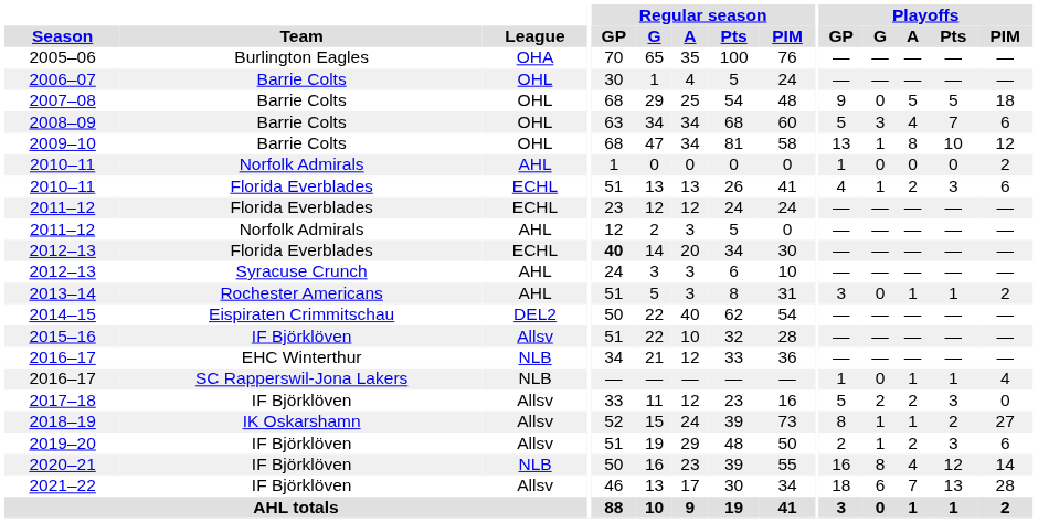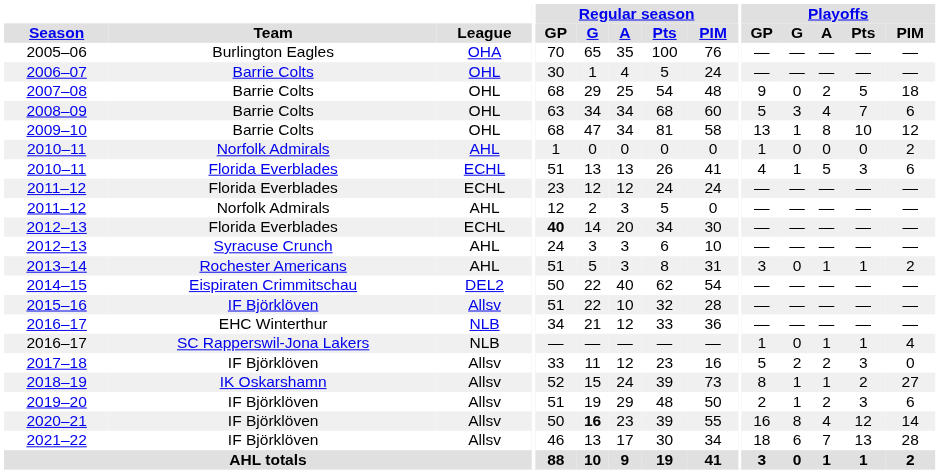 <table border="0" cellpadding="1" cellspacing="0" style="text-align:center; width:60em">
 <tr bgcolor="#e0e0e0">
 <th colspan="3" bgcolor="#ffffff"></th>
 <th rowspan="99" bgcolor="#ffffff"></th>
 <th colspan="5"><a href='#'>Regular season</a></th>
 <th rowspan="99" bgcolor="#ffffff"></th>
 <th colspan="5"><a href='#'>Playoffs</a></th>
 </tr>
 <tr bgcolor="#e0e0e0">
 <th><a href='#'>Season</a></th>
 <th>Team</th>
 <th>League</th>
 <th>GP</th>
 <th><a href='#'>G</a></th>
 <th><a href='#'>A</a></th>
 <th><a href='#'>Pts</a></th>
 <th><a href='#'>PIM</a></th>
 <th>GP</th>
 <th>G</th>
 <th>A</th>
 <th>Pts</th>
 <th>PIM</th>
 </tr>
 <tr>
 <td>2005–06</td>
 <td>Burlington Eagles</td>
 <td><a href='#'>OHA</a></td>
 <td>70</td>
 <td>65</td>
 <td>35</td>
 <td>100</td>
 <td>76</td>
 <td>—</td>
 <td>—</td>
 <td>—</td>
 <td>—</td>
 <td>—</td>
 </tr>
 <tr bgcolor="#f0f0f0">
 <td><a href='#'>2006–07</a></td>
 <td><a href='#'>Barrie Colts</a></td>
 <td><a href='#'>OHL</a></td>
 <td>30</td>
 <td>1</td>
 <td>4</td>
 <td>5</td>
 <td>24</td>
 <td>—</td>
 <td>—</td>
 <td>—</td>
 <td>—</td>
 <td>—</td>
 </tr>
 <tr>
 <td><a href='#'>2007–08</a></td>
 <td>Barrie Colts</td>
 <td>OHL</td>
 <td>68</td>
 <td>29</td>
 <td>25</td>
 <td>54</td>
 <td>48</td>
 <td>9</td>
 <td>0</td>
-<td>5</td>
+<td>2</td>
 <td>5</td>
 <td>18</td>
 </tr>
 <tr bgcolor="#f0f0f0">
 <td><a href='#'>2008–09</a></td>
 <td>Barrie Colts</td>
 <td>OHL</td>
 <td>63</td>
 <td>34</td>
 <td>34</td>
 <td>68</td>
 <td>60</td>
 <td>5</td>
 <td>3</td>
 <td>4</td>
 <td>7</td>
 <td>6</td>
 </tr>
 <tr>
 <td><a href='#'>2009–10</a></td>
 <td>Barrie Colts</td>
 <td>OHL</td>
 <td>68</td>
 <td>47</td>
 <td>34</td>
 <td>81</td>
 <td>58</td>
 <td>13</td>
 <td>1</td>
 <td>8</td>
 <td>10</td>
 <td>12</td>
 </tr>
 <tr bgcolor="#f0f0f0">
 <td><a href='#'>2010–11</a></td>
 <td><a href='#'>Norfolk Admirals</a></td>
 <td><a href='#'>AHL</a></td>
 <td>1</td>
 <td>0</td>
 <td>0</td>
 <td>0</td>
 <td>0</td>
 <td>1</td>
 <td>0</td>
 <td>0</td>
 <td>0</td>
 <td>2</td>
 </tr>
 <tr>
 <td><a href='#'>2010–11</a></td>
 <td><a href='#'>Florida Everblades</a></td>
 <td><a href='#'>ECHL</a></td>
 <td>51</td>
 <td>13</td>
 <td>13</td>
 <td>26</td>
 <td>41</td>
 <td>4</td>
 <td>1</td>
-<td>2</td>
+<td>5</td>
 <td>3</td>
 <td>6</td>
 </tr>
 <tr bgcolor="#f0f0f0">
 <td><a href='#'>2011–12</a></td>
 <td>Florida Everblades</td>
 <td>ECHL</td>
 <td>23</td>
 <td>12</td>
 <td>12</td>
 <td>24</td>
 <td>24</td>
 <td>—</td>
 <td>—</td>
 <td>—</td>
 <td>—</td>
 <td>—</td>
 </tr>
 <tr>
 <td><a href='#'>2011–12</a></td>
 <td>Norfolk Admirals</td>
 <td>AHL</td>
 <td>12</td>
 <td>2</td>
 <td>3</td>
 <td>5</td>
 <td>0</td>
 <td>—</td>
 <td>—</td>
 <td>—</td>
 <td>—</td>
 <td>—</td>
 </tr>
 <tr bgcolor="#f0f0f0">
 <td><a href='#'>2012–13</a></td>
 <td>Florida Everblades</td>
 <td>ECHL</td>
 <td><strong>40</strong></td>
 <td>14</td>
 <td>20</td>
 <td>34</td>
 <td>30</td>
 <td>—</td>
 <td>—</td>
 <td>—</td>
 <td>—</td>
 <td>—</td>
 </tr>
 <tr>
 <td><a href='#'>2012–13</a></td>
 <td><a href='#'>Syracuse Crunch</a></td>
 <td>AHL</td>
 <td>24</td>
 <td>3</td>
 <td>3</td>
 <td>6</td>
 <td>10</td>
 <td>—</td>
 <td>—</td>
 <td>—</td>
 <td>—</td>
 <td>—</td>
 </tr>
 <tr bgcolor="#f0f0f0">
 <td><a href='#'>2013–14</a></td>
 <td><a href='#'>Rochester Americans</a></td>
 <td>AHL</td>
 <td>51</td>
 <td>5</td>
 <td>3</td>
 <td>8</td>
 <td>31</td>
 <td>3</td>
 <td>0</td>
 <td>1</td>
 <td>1</td>
 <td>2</td>
 </tr>
 <tr>
 <td><a href='#'>2014–15</a></td>
 <td><a href='#'>Eispiraten Crimmitschau</a></td>
 <td><a href='#'>DEL2</a></td>
 <td>50</td>
 <td>22</td>
 <td>40</td>
 <td>62</td>
 <td>54</td>
 <td>—</td>
 <td>—</td>
 <td>—</td>
 <td>—</td>
 <td>—</td>
 </tr>
 <tr bgcolor="#f0f0f0">
 <td><a href='#'>2015–16</a></td>
 <td><a href='#'>IF Björklöven</a></td>
 <td><a href='#'>Allsv</a></td>
 <td>51</td>
 <td>22</td>
 <td>10</td>
 <td>32</td>
 <td>28</td>
 <td>—</td>
 <td>—</td>
 <td>—</td>
 <td>—</td>
 <td>—</td>
 </tr>
 <tr>
 <td><a href='#'>2016–17</a></td>
 <td>EHC Winterthur</td>
 <td><a href='#'>NLB</a></td>
 <td>34</td>
 <td>21</td>
 <td>12</td>
 <td>33</td>
 <td>36</td>
 <td>—</td>
 <td>—</td>
 <td>—</td>
 <td>—</td>
 <td>—</td>
 </tr>
 <tr bgcolor="#f0f0f0">
 <td>2016–17</td>
 <td><a href='#'>SC Rapperswil-Jona Lakers</a></td>
 <td>NLB</td>
 <td>—</td>
 <td>—</td>
 <td>—</td>
 <td>—</td>
 <td>—</td>
 <td>1</td>
 <td>0</td>
 <td>1</td>
 <td>1</td>
 <td>4</td>
 </tr>
 <tr>
 <td><a href='#'>2017–18</a></td>
 <td>IF Björklöven</td>
 <td>Allsv</td>
 <td>33</td>
 <td>11</td>
 <td>12</td>
 <td>23</td>
 <td>16</td>
 <td>5</td>
 <td>2</td>
 <td>2</td>
 <td>3</td>
 <td>0</td>
 </tr>
 <tr bgcolor="#f0f0f0">
 <td><a href='#'>2018–19</a></td>
 <td><a href='#'>IK Oskarshamn</a></td>
 <td>Allsv</td>
 <td>52</td>
 <td>15</td>
 <td>24</td>
 <td>39</td>
 <td>73</td>
 <td>8</td>
 <td>1</td>
 <td>1</td>
 <td>2</td>
 <td>27</td>
 </tr>
 <tr>
 <td><a href='#'>2019–20</a></td>
 <td>IF Björklöven</td>
 <td>Allsv</td>
 <td>51</td>
 <td>19</td>
 <td>29</td>
 <td>48</td>
 <td>50</td>
 <td>2</td>
 <td>1</td>
 <td>2</td>
 <td>3</td>
 <td>6</td>
 </tr>
 <tr bgcolor="#f0f0f0">
 <td><a href='#'>2020–21</a></td>
 <td>IF Björklöven</td>
-<td><a href='#'>NLB</a></td>
+<td>Allsv</td>
 <td>50</td>
-<td>16</td>
+<td><strong>16</strong></td>
 <td>23</td>
 <td>39</td>
 <td>55</td>
 <td>16</td>
 <td>8</td>
 <td>4</td>
 <td>12</td>
 <td>14</td>
 </tr>
 <tr>
 <td><a href='#'>2021–22</a></td>
 <td>IF Björklöven</td>
 <td>Allsv</td>
 <td>46</td>
 <td>13</td>
 <td>17</td>
 <td>30</td>
 <td>34</td>
 <td>18</td>
 <td>6</td>
 <td>7</td>
 <td>13</td>
 <td>28</td>
 </tr>
 <tr ALIGN="center" bgcolor="#e0e0e0">
 <th colspan="3">AHL totals</th>
 <th>88</th>
 <th>10</th>
 <th>9</th>
 <th>19</th>
 <th>41</th>
 <th>3</th>
 <th>0</th>
 <th>1</th>
 <th>1</th>
 <th>2</th>
 </tr>
 </table>
